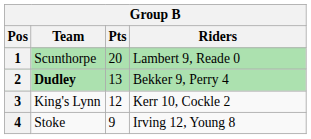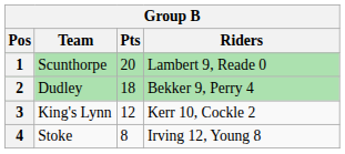 <table class="wikitable">
 <tr>
 <th colspan="4">Group B</th>
 </tr>
 <tr>
 <th width=20>Pos</th>
 <th width=80>Team</th>
 <th width=20>Pts</th>
 <th width=200>Riders</th>
 </tr>
 <tr style="background:#ACE1AF;">
 <th>1</th>
 <td>Scunthorpe</td>
 <td>20</td>
 <td>Lambert 9, Reade 0</td>
 </tr>
 <tr style="background:#ACE1AF;">
 <th>2</th>
-<td><strong>Dudley</strong></td>
-<td>13</td>
+<td>Dudley</td>
+<td>18</td>
 <td>Bekker 9, Perry 4</td>
 </tr>
 <tr>
 <th>3</th>
 <td>King's Lynn</td>
 <td>12</td>
 <td>Kerr 10, Cockle 2</td>
 </tr>
 <tr>
 <th>4</th>
 <td>Stoke</td>
-<td>9</td>
+<td>8</td>
 <td>Irving 12, Young 8</td>
 </tr>
 </table>
